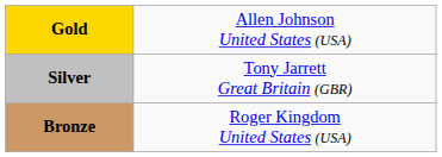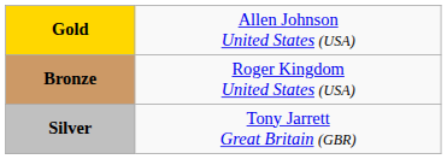 <table class="wikitable" style=" text-align:center; font-size:110%;" width="35%">
 <tr>
 <td bgcolor="gold"><strong>Gold</strong></td>
 <td> <a href='#'>Allen Johnson</a><br><em><a href='#'>United States</a> <small>(USA)</small></em></td>
 </tr>
 <tr>
+<td bgcolor="CC9966"><strong>Bronze</strong></td>
+<td> <a href='#'>Roger Kingdom</a><br><em><a href='#'>United States</a> <small>(USA)</small></em></td>
+</tr>
+<tr>
 <td bgcolor="silver"><strong>Silver</strong></td>
 <td> <a href='#'>Tony Jarrett</a><br><em><a href='#'>Great Britain</a> <small>(GBR)</small></em></td>
 </tr>
-<tr>
-<td bgcolor="CC9966"><strong>Bronze</strong></td>
-<td> <a href='#'>Roger Kingdom</a><br><em><a href='#'>United States</a> <small>(USA)</small></em></td>
-</tr>
 </table>
